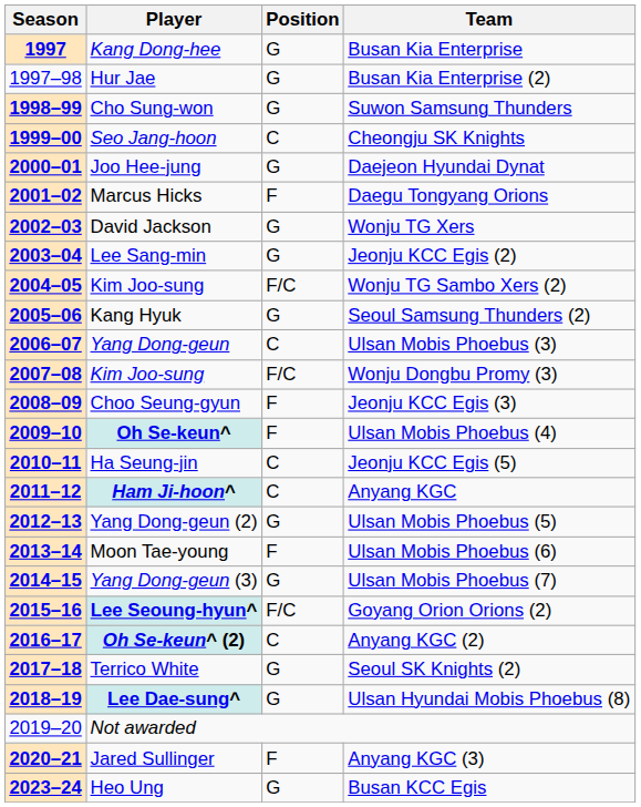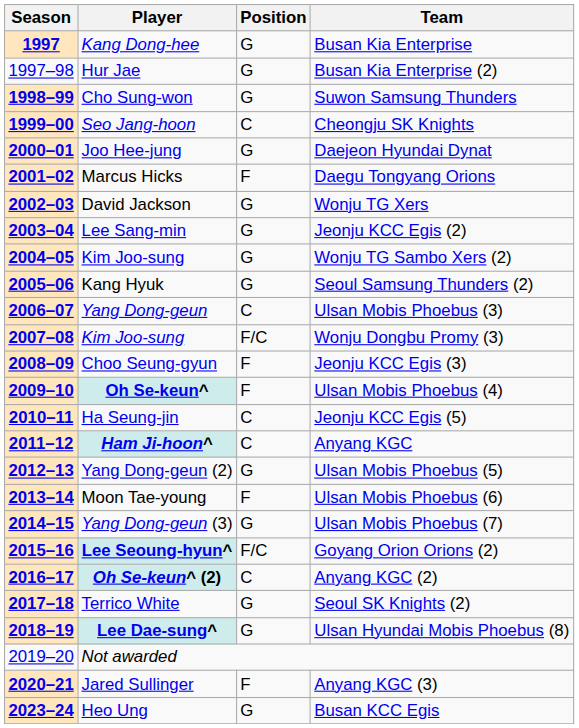 <table class="wikitable plainrowheaders sortable" summary="Season (sortable), Player (sortable), Position (sortable), Nationality (sortable) and Team (sortable)">
 <tr>
 <th scope="col">Season</th>
 <th scope="col">Player</th>
 <th scope="col">Position</th>
 <th scope="col">Team</th>
 </tr>
 <tr>
 <th scope="row" style="background-color:#FFE6BD"><a href='#'>1997</a></th>
 <td><em><a href='#'>Kang Dong-hee</a></em></td>
 <td>G</td>
 <td><a href='#'>Busan Kia Enterprise</a></td>
 </tr>
 <tr>
 <td><a href='#'>1997–98</a></td>
 <td><a href='#'>Hur Jae</a></td>
 <td>G</td>
 <td><a href='#'>Busan Kia Enterprise</a> (2)</td>
 </tr>
 <tr>
 <th scope="row" style="background-color:#FFE6BD"><a href='#'>1998–99</a></th>
 <td><a href='#'>Cho Sung-won</a></td>
 <td>G</td>
 <td><a href='#'>Suwon Samsung Thunders</a></td>
 </tr>
 <tr>
 <th scope="row" style="background-color:#FFE6BD"><a href='#'>1999–00</a></th>
 <td><em><a href='#'>Seo Jang-hoon</a></em></td>
 <td>C</td>
 <td><a href='#'>Cheongju SK Knights</a></td>
 </tr>
 <tr>
 <th scope="row" style="background-color:#FFE6BD"><a href='#'>2000–01</a></th>
 <td><a href='#'>Joo Hee-jung</a></td>
 <td>G</td>
 <td><a href='#'>Daejeon Hyundai Dynat</a></td>
 </tr>
 <tr>
 <th scope="row" style="background-color:#FFE6BD"><a href='#'>2001–02</a></th>
 <td> Marcus Hicks</td>
 <td>F</td>
 <td><a href='#'>Daegu Tongyang Orions</a></td>
 </tr>
 <tr>
 <th scope="row" style="background-color:#FFE6BD"><a href='#'>2002–03</a></th>
 <td> David Jackson</td>
 <td>G</td>
 <td><a href='#'>Wonju TG Xers</a></td>
 </tr>
 <tr>
 <th scope="row" style="background-color:#FFE6BD"><a href='#'>2003–04</a></th>
 <td><a href='#'>Lee Sang-min</a></td>
 <td>G</td>
 <td><a href='#'>Jeonju KCC Egis</a> (2)</td>
 </tr>
 <tr>
 <th scope="row" style="background-color:#FFE6BD"><a href='#'>2004–05</a></th>
 <td><a href='#'>Kim Joo-sung</a></td>
-<td>F/C</td>
+<td>G</td>
 <td><a href='#'>Wonju TG Sambo Xers</a> (2)</td>
 </tr>
 <tr>
 <th scope="row" style="background-color:#FFE6BD"><a href='#'>2005–06</a></th>
 <td>Kang Hyuk</td>
 <td>G</td>
 <td><a href='#'>Seoul Samsung Thunders</a> (2)</td>
 </tr>
 <tr>
 <th scope="row" style="background-color:#FFE6BD"><a href='#'>2006–07</a></th>
 <td><em><a href='#'>Yang Dong-geun</a></em></td>
 <td>C</td>
 <td><a href='#'>Ulsan Mobis Phoebus</a> (3)</td>
 </tr>
 <tr>
 <th scope="row" style="background-color:#FFE6BD"><a href='#'>2007–08</a></th>
 <td><em><a href='#'>Kim Joo-sung</a></em></td>
 <td>F/C</td>
 <td><a href='#'>Wonju Dongbu Promy</a> (3)</td>
 </tr>
 <tr>
 <th scope="row" style="background-color:#FFE6BD"><a href='#'>2008–09</a></th>
 <td><a href='#'>Choo Seung-gyun</a></td>
 <td>F</td>
 <td><a href='#'>Jeonju KCC Egis</a> (3)</td>
 </tr>
 <tr>
 <th scope="row" style="background-color:#FFE6BD"><a href='#'>2009–10</a></th>
 <th scope="row" style="background-color:#CFECEC"><a href='#'>Oh Se-keun</a>^</th>
 <td>F</td>
 <td><a href='#'>Ulsan Mobis Phoebus</a> (4)</td>
 </tr>
 <tr>
 <th scope="row" style="background-color:#FFE6BD"><a href='#'>2010–11</a></th>
 <td><a href='#'>Ha Seung-jin</a></td>
 <td>C</td>
 <td><a href='#'>Jeonju KCC Egis</a> (5)</td>
 </tr>
 <tr>
 <th scope="row" style="background-color:#FFE6BD"><a href='#'>2011–12</a></th>
 <th scope="row" style="background-color:#CFECEC"><em><a href='#'>Ham Ji-hoon</a></em>^</th>
 <td>C</td>
 <td><a href='#'>Anyang KGC</a></td>
 </tr>
 <tr>
 <th scope="row" style="background-color:#FFE6BD"><a href='#'>2012–13</a></th>
 <td><a href='#'>Yang Dong-geun</a> (2)</td>
 <td>G</td>
 <td><a href='#'>Ulsan Mobis Phoebus</a> (5)</td>
 </tr>
 <tr>
 <th scope="row" style="background-color:#FFE6BD"><a href='#'>2013–14</a></th>
 <td>Moon Tae-young</td>
 <td>F</td>
 <td><a href='#'>Ulsan Mobis Phoebus</a> (6)</td>
 </tr>
 <tr>
 <th scope="row" style="background-color:#FFE6BD"><a href='#'>2014–15</a></th>
 <td><em><a href='#'>Yang Dong-geun</a></em> (3)</td>
 <td>G</td>
 <td><a href='#'>Ulsan Mobis Phoebus</a> (7)</td>
 </tr>
 <tr>
 <th scope="row" style="background-color:#FFE6BD"><a href='#'>2015–16</a></th>
 <th scope="row" style="background-color:#CFECEC"><a href='#'>Lee Seoung-hyun</a>^</th>
 <td>F/C</td>
 <td><a href='#'>Goyang Orion Orions</a> (2)</td>
 </tr>
 <tr>
 <th scope="row" style="background-color:#FFE6BD"><a href='#'>2016–17</a></th>
 <th scope="row" style="background-color:#CFECEC"><em><a href='#'>Oh Se-keun</a></em>^ (2)</th>
 <td>C</td>
 <td><a href='#'>Anyang KGC</a> (2)</td>
 </tr>
 <tr>
 <th scope="row" style="background-color:#FFE6BD"><a href='#'>2017–18</a></th>
 <td> <a href='#'>Terrico White</a></td>
 <td>G</td>
 <td><a href='#'>Seoul SK Knights</a> (2)</td>
 </tr>
 <tr>
 <th scope="row" style="background-color:#FFE6BD"><a href='#'>2018–19</a></th>
 <th scope="row" style="background-color:#CFECEC"><a href='#'>Lee Dae-sung</a>^</th>
 <td>G</td>
 <td><a href='#'>Ulsan Hyundai Mobis Phoebus</a> (8)</td>
 </tr>
 <tr>
 <td><a href='#'>2019–20</a></td>
 <td colspan="3"><em>Not awarded</em></td>
 </tr>
 <tr>
 <th scope="row" style="background-color:#FFE6BD"><a href='#'>2020–21</a></th>
 <td> <a href='#'>Jared Sullinger</a></td>
 <td>F</td>
 <td><a href='#'>Anyang KGC</a> (3)</td>
 </tr>
 <tr>
 <th scope="row" style="background-color:#FFE6BD"><a href='#'>2023–24</a></th>
 <td><a href='#'>Heo Ung</a></td>
 <td>G</td>
 <td><a href='#'>Busan KCC Egis</a></td>
 </tr>
 </table>
